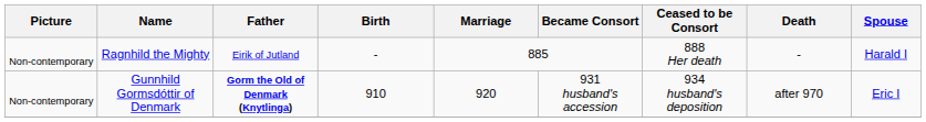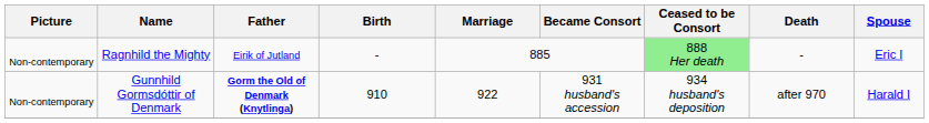 <table width=95% class="wikitable">
 <tr>
 <th width = "8%">Picture</th>
 <th width = "10%">Name</th>
 <th width = "9%">Father</th>
 <th width = "10%">Birth</th>
 <th width = "9%">Marriage</th>
 <th width = "9%">Became Consort</th>
 <th width = "9%">Ceased to be Consort</th>
 <th width = "9%">Death</th>
 <th width = "6%"><a href='#'>Spouse</a></th>
 </tr>
 <tr>
 <td align="center"><br><small>Non-contemporary</small></td>
 <td align="center"><a href='#'>Ragnhild the Mighty</a></td>
 <td align="center"><small><a href='#'>Eirik of Jutland</a></small></td>
 <td align="center">-</td>
 <td align="center" colspan="2">885</td>
-<td align="center">888<br><em>Her death</em></td>
+<td align="center" style="background: lightgreen;">888<br><em>Her death</em></td>
 <td align="center">-</td>
-<td align="center"><a href='#'>Harald I</a></td>
+<td align="center"><a href='#'>Eric I</a></td>
 </tr>
 <tr>
 <td align="center"><br><small>Non-contemporary</small></td>
 <td align="center"><a href='#'>Gunnhild Gormsdóttir of Denmark</a><br></td>
 <td align="center"><strong><small><a href='#'>Gorm the Old of Denmark</a><br>(<a href='#'>Knytlinga</a>)</small></strong></td>
 <td align="center">910</td>
-<td align="center">920</td>
+<td align="center">922</td>
 <td align="center">931<br><em>husband's accession</em></td>
 <td align="center">934<br><em>husband's deposition</em></td>
 <td align="center">after 970</td>
-<td align="center"><a href='#'>Eric I</a></td>
+<td align="center"><a href='#'>Harald I</a></td>
 </tr>
 <tr>
 </tr>
 </table>
